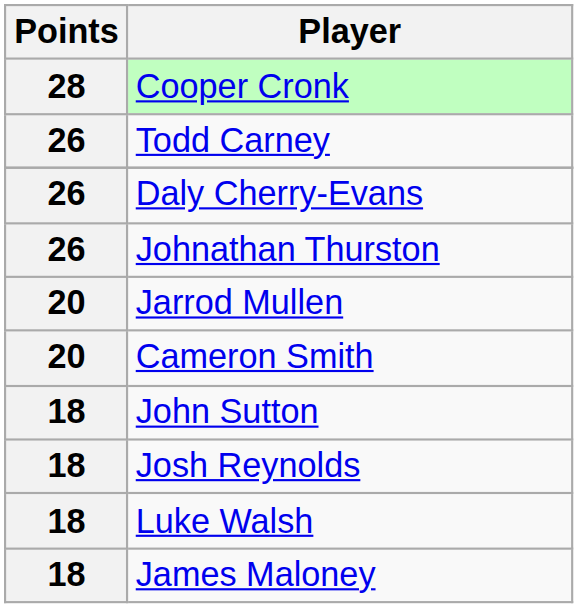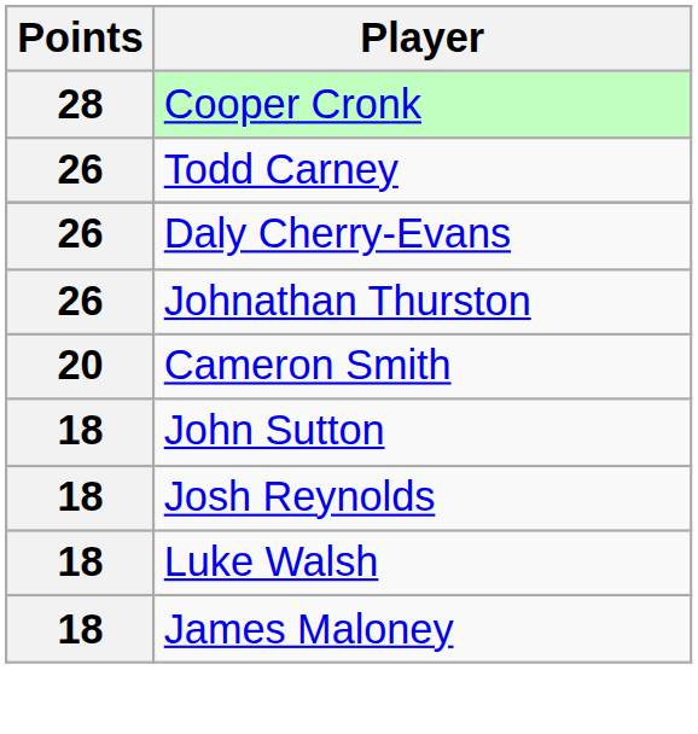 <table class="wikitable" style="text-align:left;">
 <tr>
 <th width=50>Points</th>
 <th width=200>Player</th>
 </tr>
 <tr>
 <th>28</th>
 <td style="background:#C0FFC0"> <a href='#'>Cooper Cronk</a></td>
 </tr>
 <tr>
 <th>26</th>
 <td> <a href='#'>Todd Carney</a></td>
 </tr>
 <tr>
 </tr>
 <tr>
 <th>26</th>
 <td> <a href='#'>Daly Cherry-Evans</a></td>
 </tr>
 <tr>
 <th>26</th>
 <td> <a href='#'>Johnathan Thurston</a></td>
 </tr>
 <tr>
 <th>20</th>
-<td> <a href='#'>Jarrod Mullen</a></td>
-</tr>
-<tr>
-<th>20</th>
 <td> <a href='#'>Cameron Smith</a></td>
 </tr>
 <tr>
 <th>18</th>
 <td> <a href='#'>John Sutton</a></td>
 </tr>
 <tr>
 <th>18</th>
 <td> <a href='#'>Josh Reynolds</a></td>
 </tr>
 <tr>
 <th>18</th>
 <td> <a href='#'>Luke Walsh</a></td>
 </tr>
 <tr>
 <th>18</th>
 <td> <a href='#'>James Maloney</a></td>
 </tr>
 </table>
